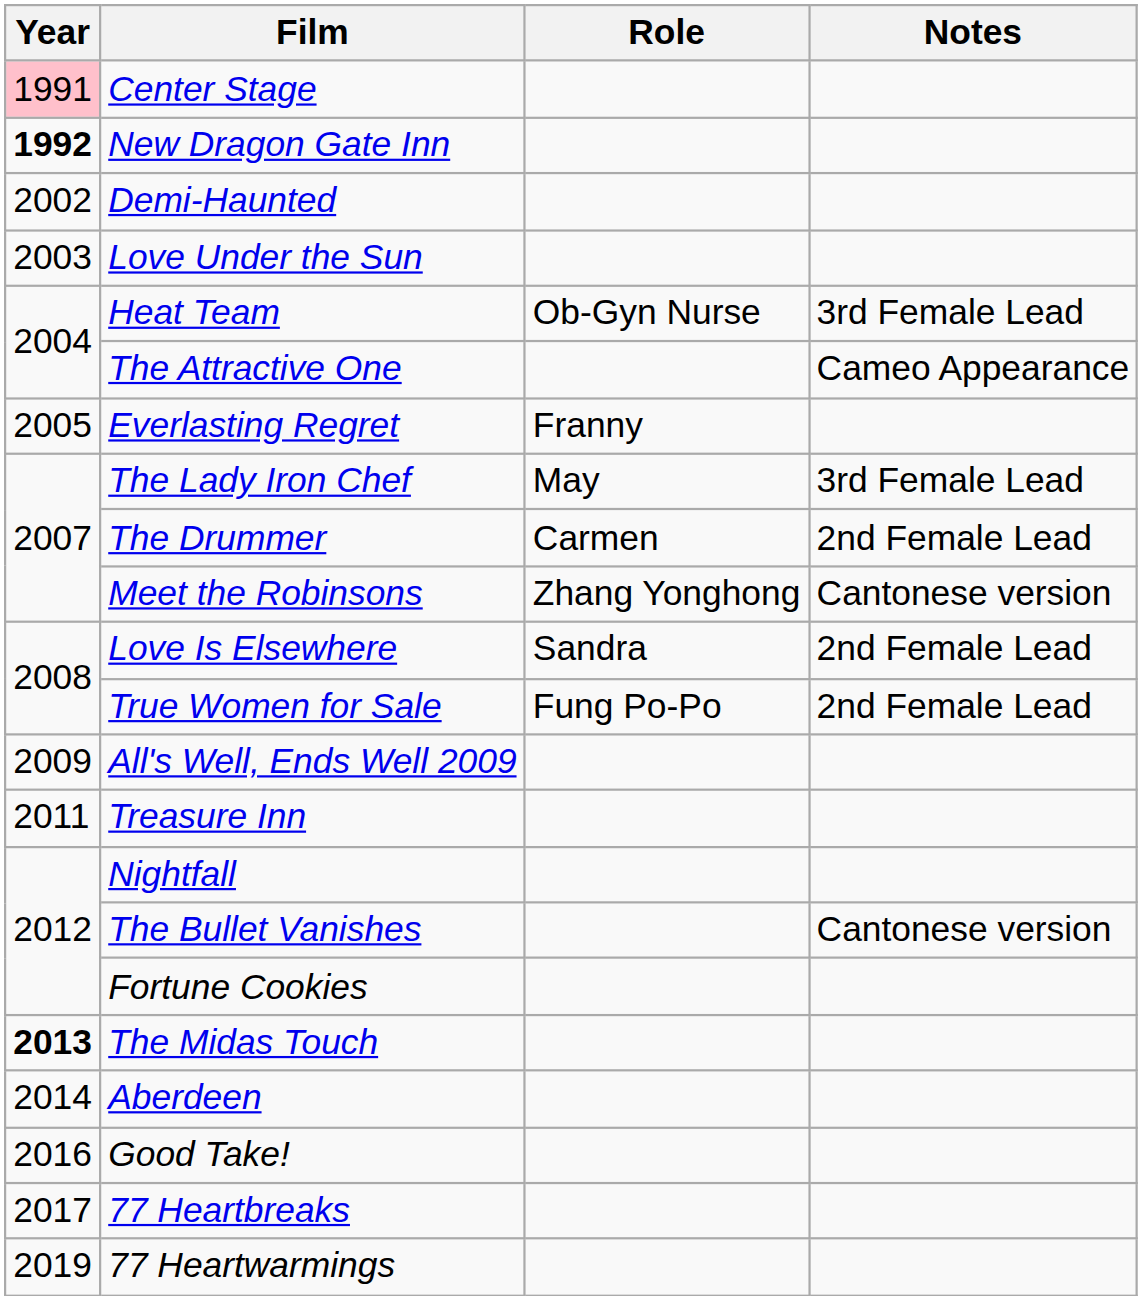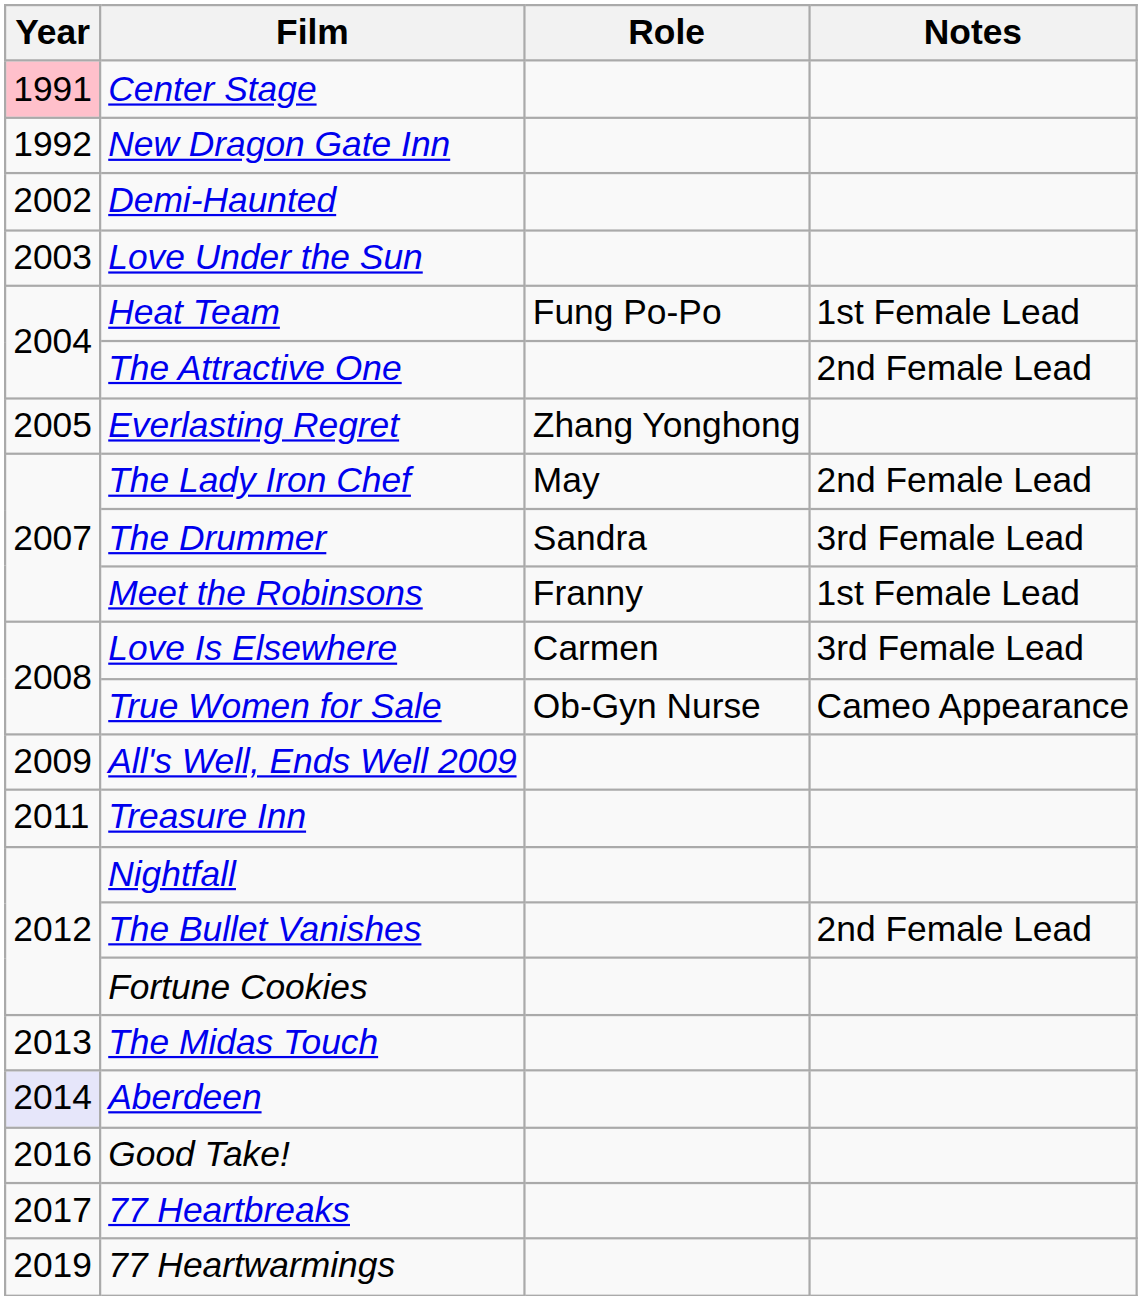 <table class="wikitable sortable">
 <tr>
 <th>Year</th>
 <th>Film</th>
 <th>Role</th>
 <th class="unsortable">Notes</th>
 </tr>
 <tr>
 <td style="background: pink;">1991</td>
 <td><em><a href='#'>Center Stage</a></em></td>
 <td></td>
 <td></td>
 </tr>
 <tr>
-<td><strong>1992</strong></td>
+<td>1992</td>
 <td><em><a href='#'>New Dragon Gate Inn</a></em></td>
 <td></td>
 <td></td>
 </tr>
 <tr>
 <td>2002</td>
 <td><em><a href='#'>Demi-Haunted</a></em></td>
 <td></td>
 <td></td>
 </tr>
 <tr>
 <td>2003</td>
 <td><em><a href='#'>Love Under the Sun</a></em></td>
 <td></td>
 <td></td>
 </tr>
 <tr>
 <td rowspan="2">2004</td>
 <td><em><a href='#'>Heat Team</a></em></td>
-<td>Ob-Gyn Nurse</td>
-<td>3rd Female Lead</td>
+<td>Fung Po-Po</td>
+<td>1st Female Lead</td>
 </tr>
 <tr>
 <td><em><a href='#'>The Attractive One</a></em></td>
 <td></td>
-<td>Cameo Appearance</td>
+<td>2nd Female Lead</td>
 </tr>
 <tr>
 <td>2005</td>
 <td><em><a href='#'>Everlasting Regret</a></em></td>
-<td>Franny</td>
+<td>Zhang Yonghong</td>
 <td></td>
 </tr>
 <tr>
 <td rowspan="3">2007</td>
 <td><em><a href='#'>The Lady Iron Chef</a></em></td>
 <td>May</td>
+<td>2nd Female Lead</td>
+</tr>
+<tr>
+<td><em><a href='#'>The Drummer</a></em></td>
+<td>Sandra</td>
 <td>3rd Female Lead</td>
 </tr>
 <tr>
-<td><em><a href='#'>The Drummer</a></em></td>
-<td>Carmen</td>
-<td>2nd Female Lead</td>
-</tr>
-<tr>
 <td><em><a href='#'>Meet the Robinsons</a></em></td>
-<td>Zhang Yonghong</td>
-<td>Cantonese version</td>
+<td>Franny</td>
+<td>1st Female Lead</td>
 </tr>
 <tr>
 <td rowspan="2">2008</td>
 <td><em><a href='#'>Love Is Elsewhere</a></em></td>
-<td>Sandra</td>
-<td>2nd Female Lead</td>
+<td>Carmen</td>
+<td>3rd Female Lead</td>
 </tr>
 <tr>
 <td><em><a href='#'>True Women for Sale</a></em></td>
-<td>Fung Po-Po</td>
-<td>2nd Female Lead</td>
+<td>Ob-Gyn Nurse</td>
+<td>Cameo Appearance</td>
 </tr>
 <tr>
 <td>2009</td>
 <td><em><a href='#'>All's Well, Ends Well 2009</a></em></td>
 <td></td>
 <td></td>
 </tr>
 <tr>
 <td>2011</td>
 <td><em><a href='#'>Treasure Inn</a></em></td>
 <td></td>
 <td></td>
 </tr>
 <tr>
 <td rowspan="3">2012</td>
 <td><em><a href='#'>Nightfall</a></em></td>
 <td></td>
 <td></td>
 </tr>
 <tr>
 <td><em><a href='#'>The Bullet Vanishes</a></em></td>
 <td></td>
-<td>Cantonese version</td>
+<td>2nd Female Lead</td>
 </tr>
 <tr>
 <td><em>Fortune Cookies</em></td>
 <td></td>
 <td></td>
 </tr>
 <tr>
-<td><strong>2013</strong></td>
+<td>2013</td>
 <td><em><a href='#'>The Midas Touch</a></em></td>
 <td></td>
 <td></td>
 </tr>
 <tr>
-<td>2014</td>
+<td style="background: lavender;">2014</td>
 <td><em><a href='#'>Aberdeen</a></em></td>
 <td></td>
 <td></td>
 </tr>
 <tr>
 <td>2016</td>
 <td><em>Good Take!</em></td>
 <td></td>
 <td></td>
 </tr>
 <tr>
 <td>2017</td>
 <td><em><a href='#'>77 Heartbreaks</a></em></td>
 <td></td>
 <td></td>
 </tr>
 <tr>
 <td>2019</td>
 <td><em>77 Heartwarmings</em></td>
 <td></td>
 <td></td>
 </tr>
 </table>
